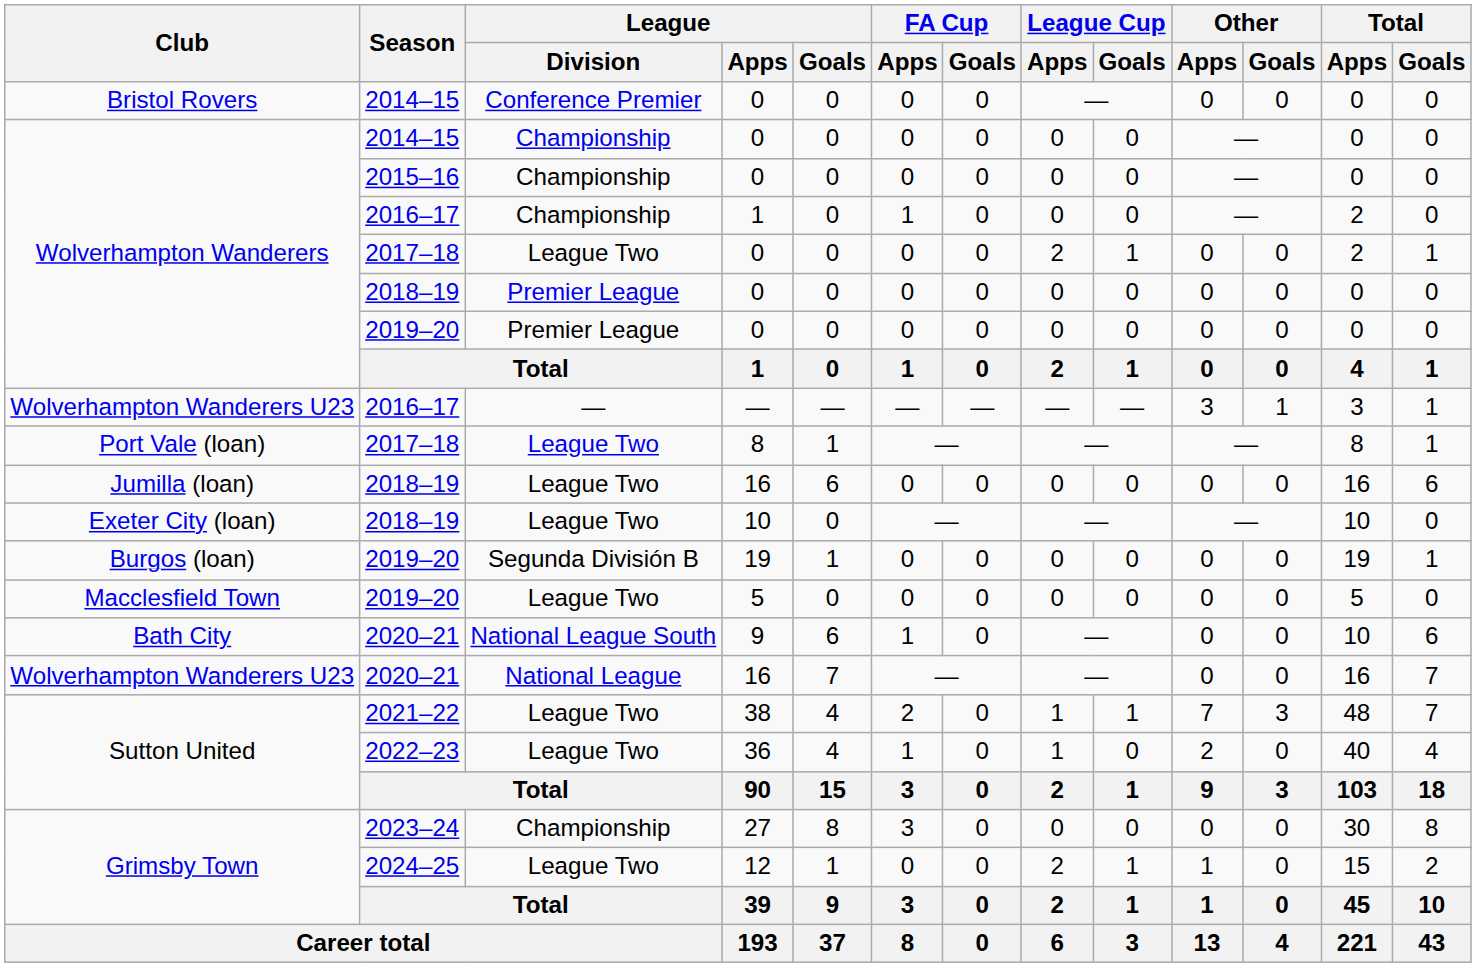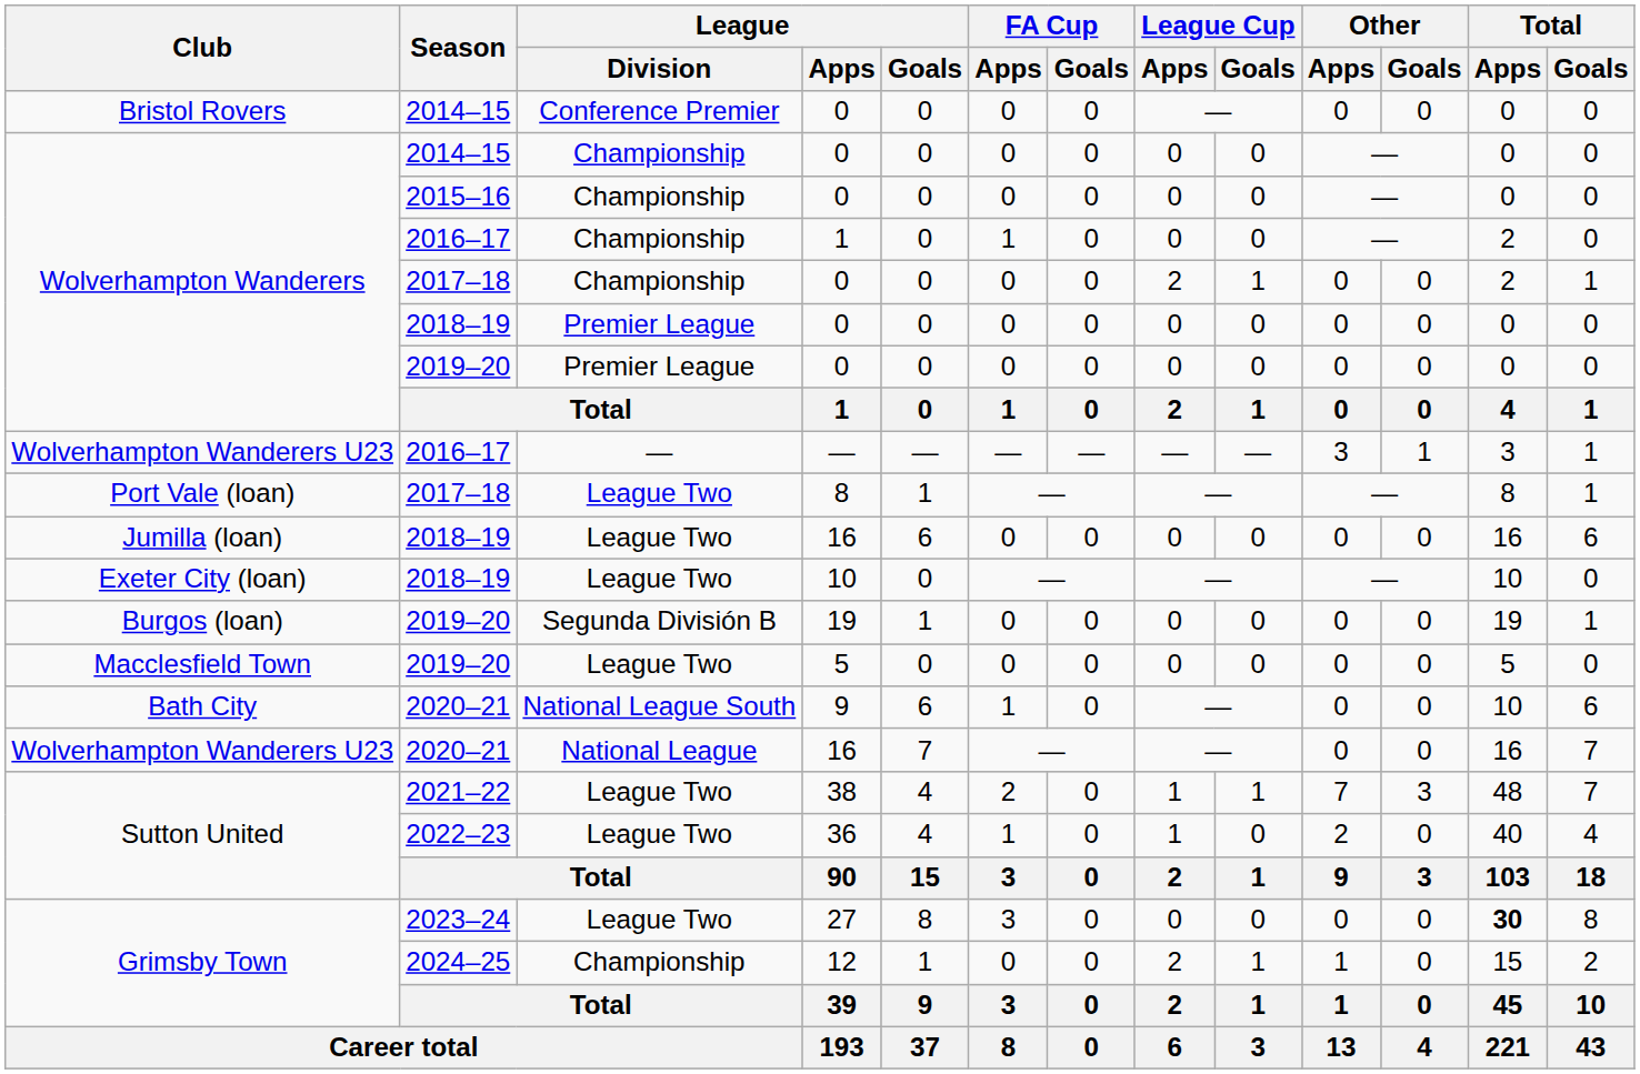 <table class="wikitable" style="text-align:center">
 <tr>
 <th rowspan="2">Club</th>
 <th rowspan="2">Season</th>
 <th colspan="3">League</th>
 <th colspan="2"><a href='#'>FA Cup</a></th>
 <th colspan="2"><a href='#'>League Cup</a></th>
 <th colspan="2">Other</th>
 <th colspan="2">Total</th>
 </tr>
 <tr>
 <th>Division</th>
 <th>Apps</th>
 <th>Goals</th>
 <th>Apps</th>
 <th>Goals</th>
 <th>Apps</th>
 <th>Goals</th>
 <th>Apps</th>
 <th>Goals</th>
 <th>Apps</th>
 <th>Goals</th>
 </tr>
 <tr>
 <td><a href='#'>Bristol Rovers</a></td>
 <td><a href='#'>2014–15</a></td>
 <td><a href='#'>Conference Premier</a></td>
 <td>0</td>
 <td>0</td>
 <td>0</td>
 <td>0</td>
 <td colspan="2">—</td>
 <td>0</td>
 <td>0</td>
 <td>0</td>
 <td>0</td>
 </tr>
 <tr>
 <td rowspan="7"><a href='#'>Wolverhampton Wanderers</a></td>
 <td><a href='#'>2014–15</a></td>
 <td><a href='#'>Championship</a></td>
 <td>0</td>
 <td>0</td>
 <td>0</td>
 <td>0</td>
 <td>0</td>
 <td>0</td>
 <td colspan="2">—</td>
 <td>0</td>
 <td>0</td>
 </tr>
 <tr>
 <td><a href='#'>2015–16</a></td>
 <td>Championship</td>
 <td>0</td>
 <td>0</td>
 <td>0</td>
 <td>0</td>
 <td>0</td>
 <td>0</td>
 <td colspan="2">—</td>
 <td>0</td>
 <td>0</td>
 </tr>
 <tr>
 <td><a href='#'>2016–17</a></td>
 <td>Championship</td>
 <td>1</td>
 <td>0</td>
 <td>1</td>
 <td>0</td>
 <td>0</td>
 <td>0</td>
 <td colspan="2">—</td>
 <td>2</td>
 <td>0</td>
 </tr>
 <tr>
 <td><a href='#'>2017–18</a></td>
-<td>League Two</td>
+<td>Championship</td>
 <td>0</td>
 <td>0</td>
 <td>0</td>
 <td>0</td>
 <td>2</td>
 <td>1</td>
 <td>0</td>
 <td>0</td>
 <td>2</td>
 <td>1</td>
 </tr>
 <tr>
 <td><a href='#'>2018–19</a></td>
 <td><a href='#'>Premier League</a></td>
 <td>0</td>
 <td>0</td>
 <td>0</td>
 <td>0</td>
 <td>0</td>
 <td>0</td>
 <td>0</td>
 <td>0</td>
 <td>0</td>
 <td>0</td>
 </tr>
 <tr>
 <td><a href='#'>2019–20</a></td>
 <td>Premier League</td>
 <td>0</td>
 <td>0</td>
 <td>0</td>
 <td>0</td>
 <td>0</td>
 <td>0</td>
 <td>0</td>
 <td>0</td>
 <td>0</td>
 <td>0</td>
 </tr>
 <tr>
 <th colspan="2">Total</th>
 <th>1</th>
 <th>0</th>
 <th>1</th>
 <th>0</th>
 <th>2</th>
 <th>1</th>
 <th>0</th>
 <th>0</th>
 <th>4</th>
 <th>1</th>
 </tr>
 <tr>
 <td><a href='#'>Wolverhampton Wanderers U23</a></td>
 <td><a href='#'>2016–17</a></td>
 <td>—</td>
 <td>—</td>
 <td>—</td>
 <td>—</td>
 <td>—</td>
 <td>—</td>
 <td>—</td>
 <td>3</td>
 <td>1</td>
 <td>3</td>
 <td>1</td>
 </tr>
 <tr>
 <td><a href='#'>Port Vale</a> (loan)</td>
 <td><a href='#'>2017–18</a></td>
 <td><a href='#'>League Two</a></td>
 <td>8</td>
 <td>1</td>
 <td colspan="2">—</td>
 <td colspan="2">—</td>
 <td colspan="2">—</td>
 <td>8</td>
 <td>1</td>
 </tr>
 <tr>
 <td><a href='#'>Jumilla</a> (loan)</td>
 <td><a href='#'>2018–19</a></td>
 <td>League Two</td>
 <td>16</td>
 <td>6</td>
 <td>0</td>
 <td>0</td>
 <td>0</td>
 <td>0</td>
 <td>0</td>
 <td>0</td>
 <td>16</td>
 <td>6</td>
 </tr>
 <tr>
 <td><a href='#'>Exeter City</a> (loan)</td>
 <td><a href='#'>2018–19</a></td>
 <td>League Two</td>
 <td>10</td>
 <td>0</td>
 <td colspan="2">—</td>
 <td colspan="2">—</td>
 <td colspan="2">—</td>
 <td>10</td>
 <td>0</td>
 </tr>
 <tr>
 <td><a href='#'>Burgos</a> (loan)</td>
 <td><a href='#'>2019–20</a></td>
 <td>Segunda División B</td>
 <td>19</td>
 <td>1</td>
 <td>0</td>
 <td>0</td>
 <td>0</td>
 <td>0</td>
 <td>0</td>
 <td>0</td>
 <td>19</td>
 <td>1</td>
 </tr>
 <tr>
 <td><a href='#'>Macclesfield Town</a></td>
 <td><a href='#'>2019–20</a></td>
 <td>League Two</td>
 <td>5</td>
 <td>0</td>
 <td>0</td>
 <td>0</td>
 <td>0</td>
 <td>0</td>
 <td>0</td>
 <td>0</td>
 <td>5</td>
 <td>0</td>
 </tr>
 <tr>
 <td><a href='#'>Bath City</a></td>
 <td><a href='#'>2020–21</a></td>
 <td><a href='#'>National League South</a></td>
 <td>9</td>
 <td>6</td>
 <td>1</td>
 <td>0</td>
 <td colspan="2">—</td>
 <td>0</td>
 <td>0</td>
 <td>10</td>
 <td>6</td>
 </tr>
 <tr>
 <td><a href='#'>Wolverhampton Wanderers U23</a></td>
 <td><a href='#'>2020–21</a></td>
 <td><a href='#'>National League</a></td>
 <td>16</td>
 <td>7</td>
 <td colspan="2">—</td>
 <td colspan="2">—</td>
 <td>0</td>
 <td>0</td>
 <td>16</td>
 <td>7</td>
 </tr>
 <tr>
 <td rowspan="3">Sutton United</td>
 <td><a href='#'>2021–22</a></td>
 <td>League Two</td>
 <td>38</td>
 <td>4</td>
 <td>2</td>
 <td>0</td>
 <td>1</td>
 <td>1</td>
 <td>7</td>
 <td>3</td>
 <td>48</td>
 <td>7</td>
 </tr>
 <tr>
 <td><a href='#'>2022–23</a></td>
 <td>League Two</td>
 <td>36</td>
 <td>4</td>
 <td>1</td>
 <td>0</td>
 <td>1</td>
 <td>0</td>
 <td>2</td>
 <td>0</td>
 <td>40</td>
 <td>4</td>
 </tr>
 <tr>
 <th colspan="2">Total</th>
 <th>90</th>
 <th>15</th>
 <th>3</th>
 <th>0</th>
 <th>2</th>
 <th>1</th>
 <th>9</th>
 <th>3</th>
 <th>103</th>
 <th>18</th>
 </tr>
 <tr>
 <td rowspan="3"><a href='#'>Grimsby Town</a></td>
 <td><a href='#'>2023–24</a></td>
-<td>Championship</td>
+<td>League Two</td>
 <td>27</td>
 <td>8</td>
 <td>3</td>
 <td>0</td>
 <td>0</td>
 <td>0</td>
 <td>0</td>
 <td>0</td>
-<td>30</td>
+<td><strong>30</strong></td>
 <td>8</td>
 </tr>
 <tr>
 <td><a href='#'>2024–25</a></td>
-<td>League Two</td>
+<td>Championship</td>
 <td>12</td>
 <td>1</td>
 <td>0</td>
 <td>0</td>
 <td>2</td>
 <td>1</td>
 <td>1</td>
 <td>0</td>
 <td>15</td>
 <td>2</td>
 </tr>
 <tr>
 <th colspan="2">Total</th>
 <th>39</th>
 <th>9</th>
 <th>3</th>
 <th>0</th>
 <th>2</th>
 <th>1</th>
 <th>1</th>
 <th>0</th>
 <th>45</th>
 <th>10</th>
 </tr>
 <tr>
 <th colspan="3">Career total</th>
 <th>193</th>
 <th>37</th>
 <th>8</th>
 <th>0</th>
 <th>6</th>
 <th>3</th>
 <th>13</th>
 <th>4</th>
 <th>221</th>
 <th>43</th>
 </tr>
 </table>
